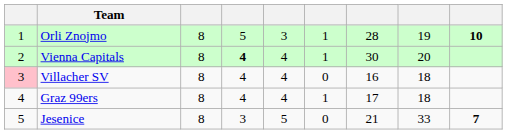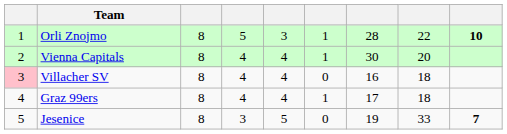 <table class="wikitable sortable">
 <tr>
 <th style="width:3em"></th>
 <th style="width:14.5em;" class="unsortable">Team</th>
 <th style="width:4em;" class="unsortable"></th>
 <th style="width:4em;"></th>
 <th style="width:4em;"></th>
 <th style="width:4em;"></th>
 <th style="width:5em;"></th>
 <th style="width:5em;"></th>
 <th style="width:5em;"></th>
 </tr>
 <tr style="text-align: center;" bgcolor="#ccffcc">
 <td>1</td>
 <td align=left><a href='#'>Orli Znojmo</a></td>
 <td>8</td>
 <td>5</td>
 <td>3</td>
 <td>1</td>
 <td>28</td>
-<td>19</td>
+<td>22</td>
 <td><strong>10</strong></td>
 </tr>
 <tr align=center bgcolor="#ccffcc">
 <td>2</td>
 <td align=left><a href='#'>Vienna Capitals</a></td>
 <td>8</td>
-<td><strong>4</strong></td>
+<td>4</td>
 <td>4</td>
 <td>1</td>
 <td>30</td>
 <td>20</td>
 <td></td>
 </tr>
 <tr style="text-align:center;">
 <td style="background: pink;">3</td>
 <td align=left><a href='#'>Villacher SV</a></td>
 <td>8</td>
 <td>4</td>
 <td>4</td>
 <td>0</td>
 <td>16</td>
 <td>18</td>
 <td></td>
 </tr>
 <tr style="text-align:center;">
 <td>4</td>
 <td align=left><a href='#'>Graz 99ers</a></td>
 <td>8</td>
 <td>4</td>
 <td>4</td>
 <td>1</td>
 <td>17</td>
 <td>18</td>
 <td></td>
 </tr>
 <tr style="text-align:center;">
 <td>5</td>
 <td align=left><a href='#'>Jesenice</a></td>
 <td>8</td>
 <td>3</td>
 <td>5</td>
 <td>0</td>
-<td>21</td>
+<td>19</td>
 <td>33</td>
 <td><strong>7</strong></td>
 </tr>
 </table>
